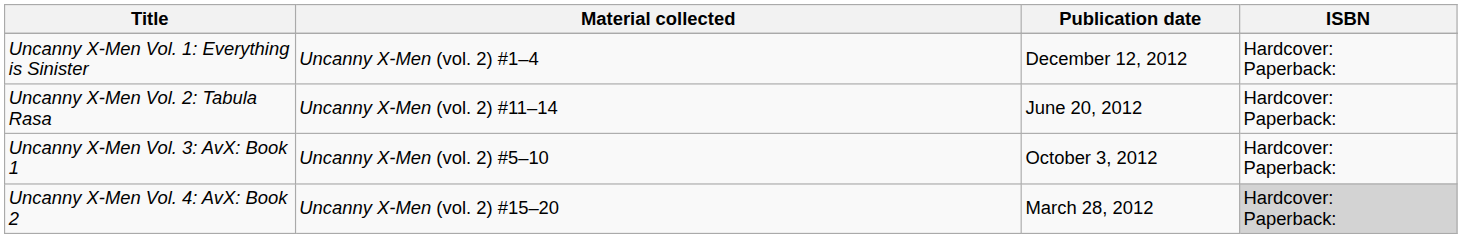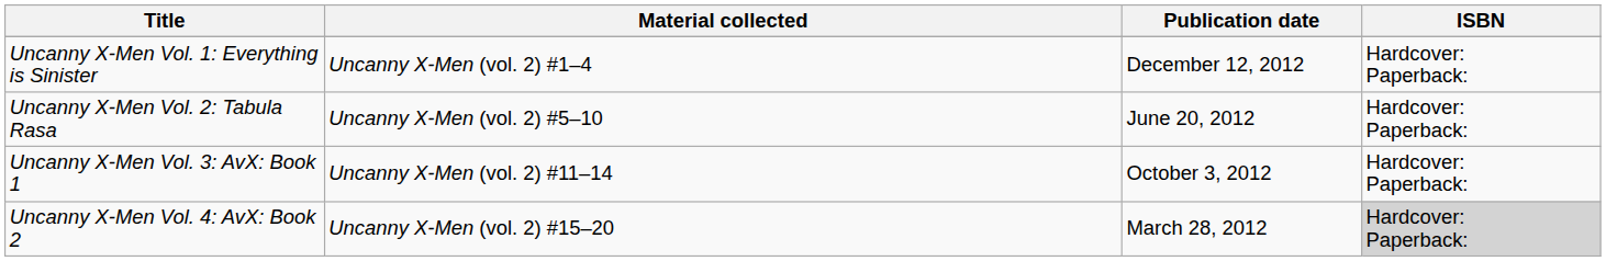 <table class="wikitable" width="100%">
 <tr>
 <th width=20%>Title</th>
 <th width=50%>Material collected</th>
 <th width=15%>Publication date</th>
 <th width=15%>ISBN</th>
 </tr>
 <tr>
 </tr>
 <tr>
 <td><em>Uncanny X-Men Vol. 1: Everything is Sinister</em></td>
 <td><em>Uncanny X-Men</em> (vol. 2) #1–4</td>
 <td>December 12, 2012</td>
 <td>Hardcover: <br>Paperback: </td>
 </tr>
 <tr>
 <td><em>Uncanny X-Men Vol. 2: Tabula Rasa</em></td>
-<td><em>Uncanny X-Men</em> (vol. 2) #11–14</td>
+<td><em>Uncanny X-Men</em> (vol. 2) #5–10</td>
 <td>June 20, 2012</td>
 <td>Hardcover: <br>Paperback: </td>
 </tr>
 <tr>
 <td><em>Uncanny X-Men Vol. 3: AvX: Book 1</em></td>
-<td><em>Uncanny X-Men</em> (vol. 2) #5–10</td>
+<td><em>Uncanny X-Men</em> (vol. 2) #11–14</td>
 <td>October 3, 2012</td>
 <td>Hardcover: <br>Paperback: </td>
 </tr>
 <tr>
 <td><em>Uncanny X-Men Vol. 4: AvX: Book 2</em></td>
 <td><em>Uncanny X-Men</em> (vol. 2) #15–20</td>
 <td>March 28, 2012</td>
 <td style="background: lightgrey;">Hardcover: <br>Paperback: </td>
 </tr>
 </table>
